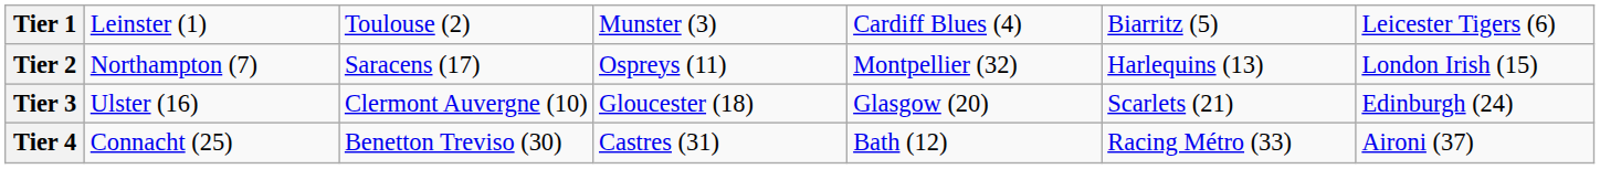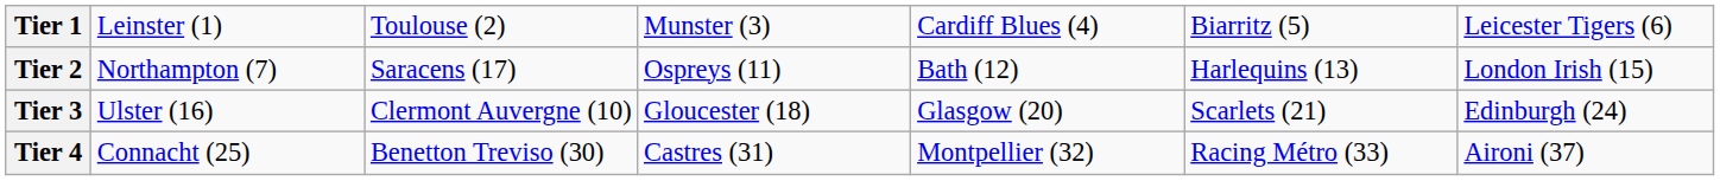 <table class="wikitable">
 <tr>
 <th width=5%>Tier 1</th>
 <td width=16%> <a href='#'>Leinster</a> (1)</td>
 <td width=16%> <a href='#'>Toulouse</a> (2)</td>
 <td width=16%> <a href='#'>Munster</a> (3)</td>
 <td width=16%> <a href='#'>Cardiff Blues</a> (4)</td>
 <td width=16%> <a href='#'>Biarritz</a> (5)</td>
 <td width=16%> <a href='#'>Leicester Tigers</a> (6)</td>
 </tr>
 <tr>
 <th>Tier 2</th>
 <td> <a href='#'>Northampton</a> (7)</td>
 <td> <a href='#'>Saracens</a> (17)</td>
 <td> <a href='#'>Ospreys</a> (11)</td>
-<td> <a href='#'>Montpellier</a> (32)</td>
+<td> <a href='#'>Bath</a> (12)</td>
 <td> <a href='#'>Harlequins</a> (13)</td>
 <td> <a href='#'>London Irish</a> (15)</td>
 </tr>
 <tr>
 <th>Tier 3</th>
 <td> <a href='#'>Ulster</a> (16)</td>
 <td> <a href='#'>Clermont Auvergne</a> (10)</td>
 <td> <a href='#'>Gloucester</a> (18)</td>
 <td> <a href='#'>Glasgow</a> (20)</td>
 <td> <a href='#'>Scarlets</a> (21)</td>
 <td> <a href='#'>Edinburgh</a> (24)</td>
 </tr>
 <tr>
 <th>Tier 4</th>
 <td> <a href='#'>Connacht</a> (25)</td>
 <td> <a href='#'>Benetton Treviso</a> (30)</td>
 <td> <a href='#'>Castres</a> (31)</td>
-<td> <a href='#'>Bath</a> (12)</td>
+<td> <a href='#'>Montpellier</a> (32)</td>
 <td> <a href='#'>Racing Métro</a> (33)</td>
 <td> <a href='#'>Aironi</a> (37)</td>
 </tr>
 </table>
